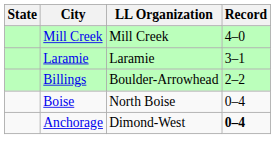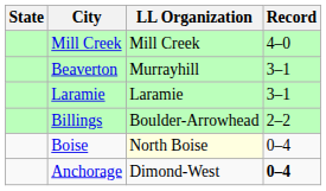 <table class="wikitable">
 <tr>
 <th>State</th>
 <th>City</th>
 <th>LL Organization</th>
 <th>Record</th>
 </tr>
 <tr style="background:#bfb;">
 <td><strong></strong></td>
 <td><a href='#'>Mill Creek</a></td>
 <td>Mill Creek</td>
 <td>4–0</td>
+</tr>
+<tr style="background:#bfb;">
+<td><strong></strong></td>
+<td><a href='#'>Beaverton</a></td>
+<td>Murrayhill</td>
+<td>3–1</td>
 </tr>
 <tr style="background:#bfb;">
 <td><strong></strong></td>
 <td><a href='#'>Laramie</a></td>
 <td>Laramie</td>
 <td>3–1</td>
 </tr>
 <tr style="background:#bfb;">
 <td><strong></strong></td>
 <td><a href='#'>Billings</a></td>
 <td>Boulder-Arrowhead</td>
 <td>2–2</td>
 </tr>
 <tr>
 <td><strong></strong></td>
 <td><a href='#'>Boise</a></td>
-<td>North Boise</td>
+<td style="background: lightyellow;">North Boise</td>
 <td>0–4</td>
 </tr>
 <tr>
 <td><strong></strong></td>
 <td><a href='#'>Anchorage</a></td>
 <td>Dimond-West</td>
 <td><strong>0–4</strong></td>
 </tr>
 </table>
